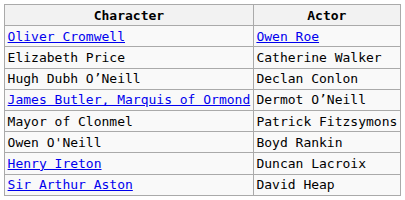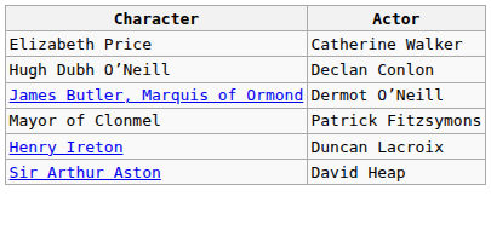 <table class="wikitable">
 <tr>
 <th>Character</th>
 <th>Actor</th>
-</tr>
-<tr>
-<td><a href='#'>Oliver Cromwell</a></td>
-<td><a href='#'>Owen Roe</a></td>
 </tr>
 <tr>
 <td>Elizabeth Price</td>
 <td>Catherine Walker</td>
 </tr>
 <tr>
 <td>Hugh Dubh O’Neill</td>
 <td>Declan Conlon</td>
 </tr>
 <tr>
 <td><a href='#'>James Butler, Marquis of Ormond</a></td>
 <td>Dermot O’Neill</td>
 </tr>
 <tr>
 <td>Mayor of Clonmel</td>
 <td>Patrick Fitzsymons</td>
 </tr>
 <tr>
-<td>Owen O'Neill</td>
-<td>Boyd Rankin</td>
-</tr>
-<tr>
 <td><a href='#'>Henry Ireton</a></td>
 <td>Duncan Lacroix</td>
 </tr>
 <tr>
 <td><a href='#'>Sir Arthur Aston</a></td>
 <td>David Heap</td>
 </tr>
 <tr>
 </tr>
 </table>
